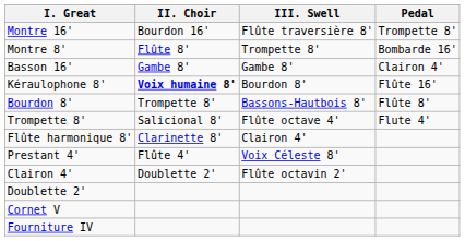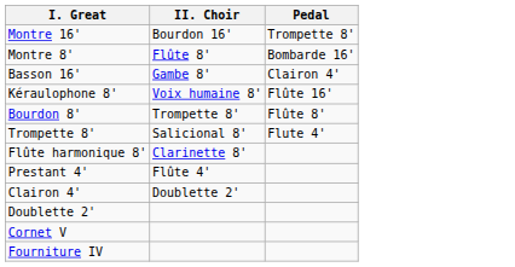 <table class="wikitable">
 <tr>
 <th>I. Great</th>
 <th>II. Choir</th>
-<th>III. Swell</th>
 <th>Pedal</th>
 </tr>
 <tr>
 <td><a href='#'>Montre</a> 16'</td>
 <td>Bourdon 16'</td>
-<td>Flûte traversière 8'</td>
 <td>Trompette 8'</td>
 </tr>
 <tr>
 <td>Montre 8'</td>
 <td><a href='#'>Flûte</a> 8'</td>
-<td>Trompette 8'</td>
 <td>Bombarde 16'</td>
 </tr>
 <tr>
 <td>Basson 16'</td>
 <td><a href='#'>Gambe</a> 8'</td>
-<td>Gambe 8'</td>
 <td>Clairon 4'</td>
 </tr>
 <tr>
 <td>Kéraulophone 8'</td>
-<td><strong><a href='#'>Voix humaine</a> 8'</strong></td>
-<td>Bourdon 8'</td>
+<td><a href='#'>Voix humaine</a> 8'</td>
 <td>Flûte 16'</td>
 </tr>
 <tr>
 <td><a href='#'>Bourdon</a> 8'</td>
 <td>Trompette 8'</td>
-<td><a href='#'>Bassons-Hautbois</a> 8'</td>
 <td>Flûte 8'</td>
 </tr>
 <tr>
 <td>Trompette 8'</td>
 <td>Salicional 8'</td>
-<td>Flûte octave 4'</td>
 <td>Flute 4'</td>
 </tr>
 <tr>
 <td>Flûte harmonique 8'</td>
 <td><a href='#'>Clarinette</a> 8'</td>
-<td>Clairon 4'</td>
 <td></td>
 </tr>
 <tr>
 <td>Prestant 4'</td>
 <td>Flûte 4'</td>
-<td><a href='#'>Voix Céleste</a> 8'</td>
 <td></td>
 </tr>
 <tr>
 <td>Clairon 4'</td>
 <td>Doublette 2'</td>
-<td>Flûte octavin 2'</td>
 <td></td>
 </tr>
 <tr>
 <td>Doublette 2'</td>
-<td></td>
 <td></td>
 <td></td>
 </tr>
 <tr>
 <td><a href='#'>Cornet</a> V</td>
 <td></td>
 <td></td>
-<td></td>
 </tr>
 <tr>
 <td><a href='#'>Fourniture</a> IV</td>
 <td></td>
 <td></td>
-<td></td>
 </tr>
 </table>
